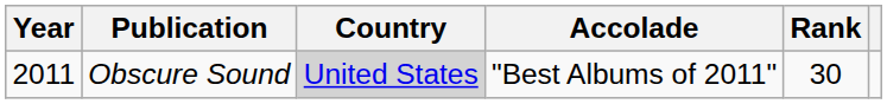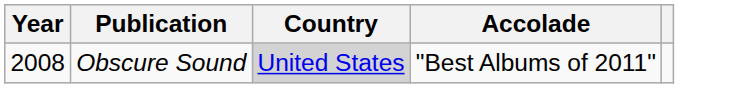 <table class="wikitable sortable" style="margin:0em 1em 1em 0pt">
 <tr>
 <th>Year</th>
 <th>Publication</th>
 <th>Country</th>
 <th>Accolade</th>
-<th>Rank</th>
 <th class=unsortable></th>
 </tr>
 <tr>
-<td align=center>2011</td>
+<td align=center>2008</td>
 <td><em>Obscure Sound</em></td>
 <td style="background: lightgrey;"><a href='#'>United States</a></td>
 <td>"Best Albums of 2011"</td>
-<td align=center>30</td>
 <td></td>
 </tr>
 </table>
